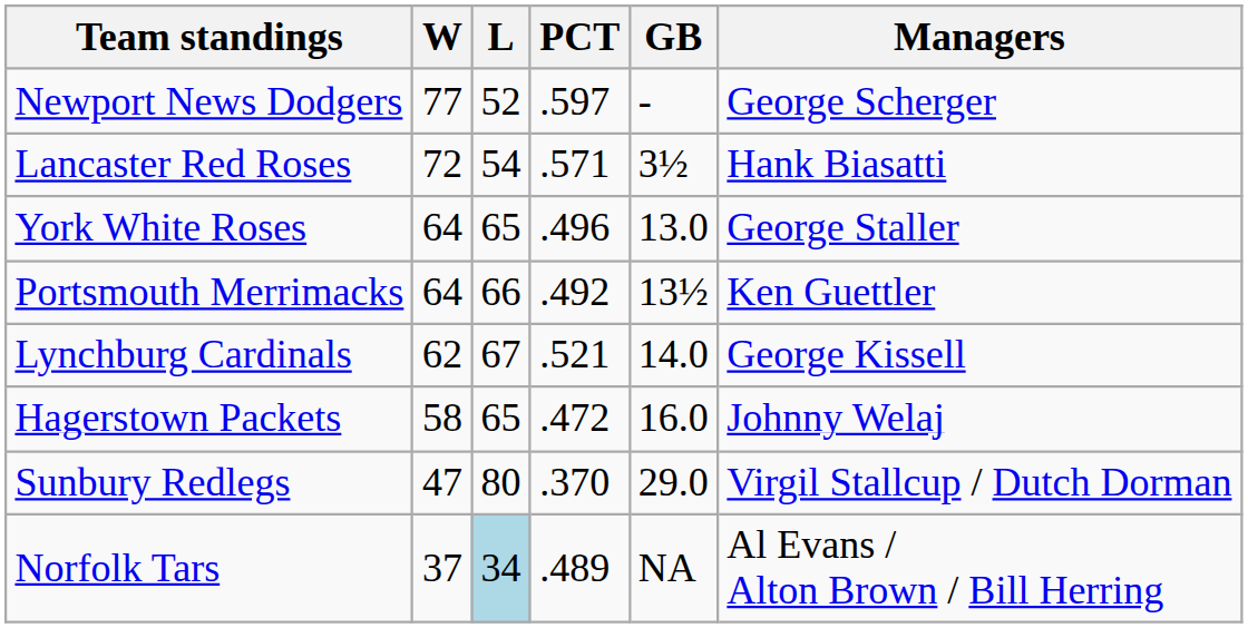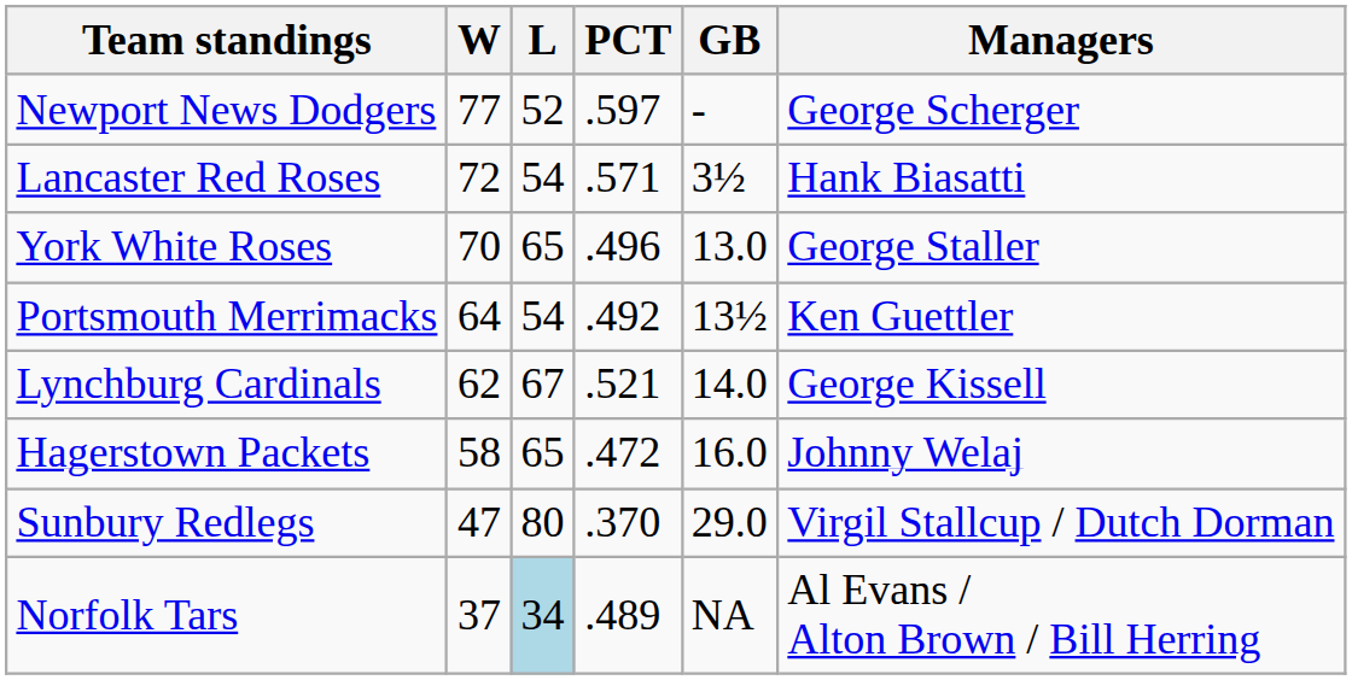 <table class="wikitable">
 <tr>
 <th>Team standings</th>
 <th>W</th>
 <th>L</th>
 <th>PCT</th>
 <th>GB</th>
 <th>Managers</th>
 </tr>
 <tr>
 <td><a href='#'>Newport News Dodgers</a></td>
 <td>77</td>
 <td>52</td>
 <td>.597</td>
 <td>-</td>
 <td><a href='#'>George Scherger</a></td>
 </tr>
 <tr>
 <td><a href='#'>Lancaster Red Roses</a></td>
 <td>72</td>
 <td>54</td>
 <td>.571</td>
 <td>3½</td>
 <td><a href='#'>Hank Biasatti</a></td>
 </tr>
 <tr>
 <td><a href='#'>York White Roses</a></td>
-<td>64</td>
+<td>70</td>
 <td>65</td>
 <td>.496</td>
 <td>13.0</td>
 <td><a href='#'>George Staller</a></td>
 </tr>
 <tr>
 <td><a href='#'>Portsmouth Merrimacks</a></td>
 <td>64</td>
-<td>66</td>
+<td>54</td>
 <td>.492</td>
 <td>13½</td>
 <td><a href='#'>Ken Guettler</a></td>
 </tr>
 <tr>
 <td><a href='#'>Lynchburg Cardinals</a></td>
 <td>62</td>
 <td>67</td>
 <td>.521</td>
 <td>14.0</td>
 <td><a href='#'>George Kissell</a></td>
 </tr>
 <tr>
 <td><a href='#'>Hagerstown Packets</a></td>
 <td>58</td>
 <td>65</td>
 <td>.472</td>
 <td>16.0</td>
 <td><a href='#'>Johnny Welaj</a></td>
 </tr>
 <tr>
 <td><a href='#'>Sunbury Redlegs</a></td>
 <td>47</td>
 <td>80</td>
 <td>.370</td>
 <td>29.0</td>
 <td><a href='#'>Virgil Stallcup</a> / <a href='#'>Dutch Dorman</a></td>
 </tr>
 <tr>
 <td><a href='#'>Norfolk Tars</a></td>
 <td>37</td>
 <td style="background: lightblue;">34</td>
 <td>.489</td>
 <td>NA</td>
 <td>Al Evans /<br> <a href='#'>Alton Brown</a> / <a href='#'>Bill Herring</a></td>
 </tr>
 </table>
